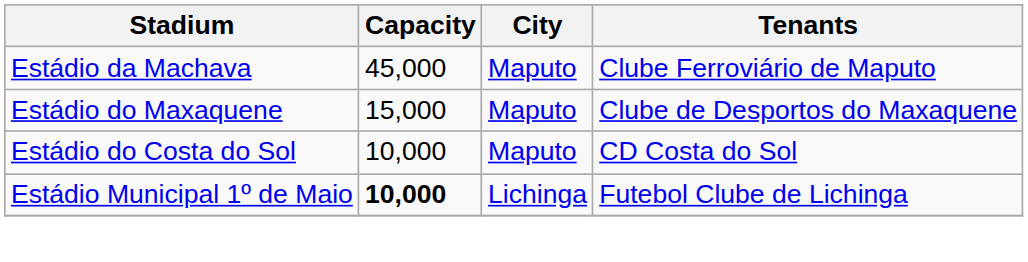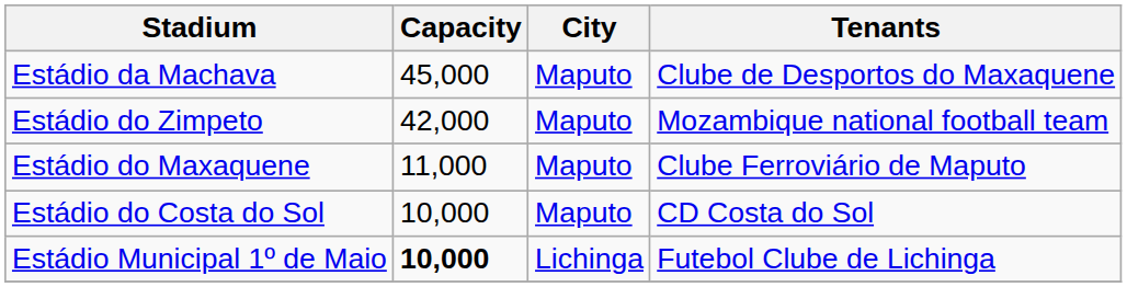 <table class="wikitable sortable">
 <tr>
 <th>Stadium</th>
 <th>Capacity</th>
 <th>City</th>
 <th>Tenants</th>
 </tr>
 <tr>
 <td><a href='#'>Estádio da Machava</a></td>
 <td>45,000</td>
 <td><a href='#'>Maputo</a></td>
-<td><a href='#'>Clube Ferroviário de Maputo</a></td>
+<td><a href='#'>Clube de Desportos do Maxaquene</a></td>
+</tr>
+<tr>
+<td><a href='#'>Estádio do Zimpeto</a></td>
+<td>42,000</td>
+<td><a href='#'>Maputo</a></td>
+<td><a href='#'>Mozambique national football team</a></td>
 </tr>
 <tr>
 <td><a href='#'>Estádio do Maxaquene</a></td>
-<td>15,000</td>
+<td>11,000</td>
 <td><a href='#'>Maputo</a></td>
-<td><a href='#'>Clube de Desportos do Maxaquene</a></td>
+<td><a href='#'>Clube Ferroviário de Maputo</a></td>
 </tr>
 <tr>
 <td><a href='#'>Estádio do Costa do Sol</a></td>
 <td>10,000</td>
 <td><a href='#'>Maputo</a></td>
 <td><a href='#'>CD Costa do Sol</a></td>
 </tr>
 <tr>
 <td><a href='#'>Estádio Municipal 1º de Maio</a></td>
 <td><strong>10,000</strong></td>
 <td><a href='#'>Lichinga</a></td>
 <td><a href='#'>Futebol Clube de Lichinga</a></td>
 </tr>
 <tr>
 </tr>
 </table>
